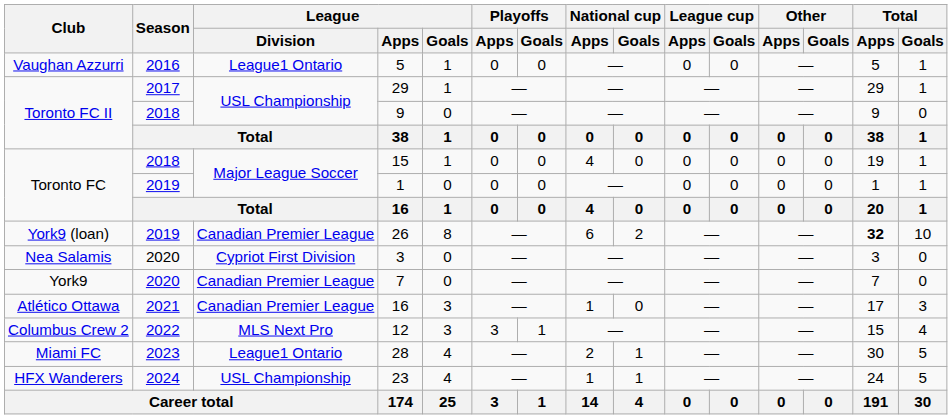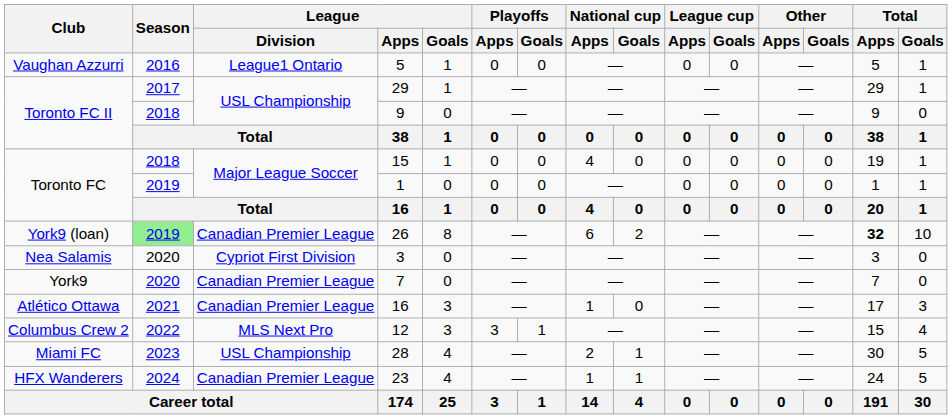 <table class="wikitable" style="text-align:center">
 <tr>
 <th rowspan="2">Club</th>
 <th rowspan="2">Season</th>
 <th colspan="3">League</th>
 <th colspan="2">Playoffs</th>
 <th colspan="2">National cup</th>
 <th colspan="2">League cup</th>
 <th colspan="2">Other</th>
 <th colspan="2">Total</th>
 </tr>
 <tr>
 <th>Division</th>
 <th>Apps</th>
 <th>Goals</th>
 <th>Apps</th>
 <th>Goals</th>
 <th>Apps</th>
 <th>Goals</th>
 <th>Apps</th>
 <th>Goals</th>
 <th>Apps</th>
 <th>Goals</th>
 <th>Apps</th>
 <th>Goals</th>
 </tr>
 <tr>
 <td><a href='#'>Vaughan Azzurri</a></td>
 <td><a href='#'>2016</a></td>
 <td><a href='#'>League1 Ontario</a></td>
 <td>5</td>
 <td>1</td>
 <td>0</td>
 <td>0</td>
 <td colspan="2">—</td>
 <td>0</td>
 <td>0</td>
 <td colspan="2">—</td>
 <td>5</td>
 <td>1</td>
 </tr>
 <tr>
 <td rowspan="3"><a href='#'>Toronto FC II</a></td>
 <td><a href='#'>2017</a></td>
 <td rowspan="2"><a href='#'>USL Championship</a></td>
 <td>29</td>
 <td>1</td>
 <td colspan="2">—</td>
 <td colspan="2">—</td>
 <td colspan="2">—</td>
 <td colspan="2">—</td>
 <td>29</td>
 <td>1</td>
 </tr>
 <tr>
 <td><a href='#'>2018</a></td>
 <td>9</td>
 <td>0</td>
 <td colspan="2">—</td>
 <td colspan="2">—</td>
 <td colspan="2">—</td>
 <td colspan="2">—</td>
 <td>9</td>
 <td>0</td>
 </tr>
 <tr>
 <th colspan="2">Total</th>
 <th>38</th>
 <th>1</th>
 <th>0</th>
 <th>0</th>
 <th>0</th>
 <th>0</th>
 <th>0</th>
 <th>0</th>
 <th>0</th>
 <th>0</th>
 <th>38</th>
 <th>1</th>
 </tr>
 <tr>
 <td rowspan="3">Toronto FC</td>
 <td><a href='#'>2018</a></td>
 <td rowspan="2"><a href='#'>Major League Soccer</a></td>
 <td>15</td>
 <td>1</td>
 <td>0</td>
 <td>0</td>
 <td>4</td>
 <td>0</td>
 <td>0</td>
 <td>0</td>
 <td>0</td>
 <td>0</td>
 <td>19</td>
 <td>1</td>
 </tr>
 <tr>
 <td><a href='#'>2019</a></td>
 <td>1</td>
 <td>0</td>
 <td>0</td>
 <td>0</td>
 <td colspan="2">—</td>
 <td>0</td>
 <td>0</td>
 <td>0</td>
 <td>0</td>
 <td>1</td>
 <td>1</td>
 </tr>
 <tr>
 <th colspan="2">Total</th>
 <th>16</th>
 <th>1</th>
 <th>0</th>
 <th>0</th>
 <th>4</th>
 <th>0</th>
 <th>0</th>
 <th>0</th>
 <th>0</th>
 <th>0</th>
 <th>20</th>
 <th>1</th>
 </tr>
 <tr>
 <td><a href='#'>York9</a> (loan)</td>
-<td><a href='#'>2019</a></td>
+<td style="background: lightgreen;"><a href='#'>2019</a></td>
 <td><a href='#'>Canadian Premier League</a></td>
 <td>26</td>
 <td>8</td>
 <td colspan="2">—</td>
 <td>6</td>
 <td>2</td>
 <td colspan="2">—</td>
 <td colspan="2">—</td>
 <td><strong>32</strong></td>
 <td>10</td>
 </tr>
 <tr>
 <td><a href='#'>Nea Salamis</a></td>
 <td>2020</td>
 <td><a href='#'>Cypriot First Division</a></td>
 <td>3</td>
 <td>0</td>
 <td colspan="2">—</td>
 <td colspan="2">—</td>
 <td colspan="2">—</td>
 <td colspan="2">—</td>
 <td>3</td>
 <td>0</td>
 </tr>
 <tr>
 <td>York9</td>
 <td><a href='#'>2020</a></td>
 <td><a href='#'>Canadian Premier League</a></td>
 <td>7</td>
 <td>0</td>
 <td colspan="2">—</td>
 <td colspan="2">—</td>
 <td colspan="2">—</td>
 <td colspan="2">—</td>
 <td>7</td>
 <td>0</td>
 </tr>
 <tr>
 <td><a href='#'>Atlético Ottawa</a></td>
 <td><a href='#'>2021</a></td>
 <td><a href='#'>Canadian Premier League</a></td>
 <td>16</td>
 <td>3</td>
 <td colspan="2">—</td>
 <td>1</td>
 <td>0</td>
 <td colspan="2">—</td>
 <td colspan="2">—</td>
 <td>17</td>
 <td>3</td>
 </tr>
 <tr>
 <td><a href='#'>Columbus Crew 2</a></td>
 <td><a href='#'>2022</a></td>
 <td><a href='#'>MLS Next Pro</a></td>
 <td>12</td>
 <td>3</td>
 <td>3</td>
 <td>1</td>
 <td colspan="2">—</td>
 <td colspan="2">—</td>
 <td colspan="2">—</td>
 <td>15</td>
 <td>4</td>
 </tr>
 <tr>
 <td><a href='#'>Miami FC</a></td>
 <td><a href='#'>2023</a></td>
-<td><a href='#'>League1 Ontario</a></td>
+<td><a href='#'>USL Championship</a></td>
 <td>28</td>
 <td>4</td>
 <td colspan="2">—</td>
 <td>2</td>
 <td>1</td>
 <td colspan="2">—</td>
 <td colspan="2">—</td>
 <td>30</td>
 <td>5</td>
 </tr>
 <tr>
 <td><a href='#'>HFX Wanderers</a></td>
 <td><a href='#'>2024</a></td>
-<td><a href='#'>USL Championship</a></td>
+<td><a href='#'>Canadian Premier League</a></td>
 <td>23</td>
 <td>4</td>
 <td colspan="2">—</td>
 <td>1</td>
 <td>1</td>
 <td colspan="2">—</td>
 <td colspan="2">—</td>
 <td>24</td>
 <td>5</td>
 </tr>
 <tr>
 <th colspan="3">Career total</th>
 <th>174</th>
 <th>25</th>
 <th>3</th>
 <th>1</th>
 <th>14</th>
 <th>4</th>
 <th>0</th>
 <th>0</th>
 <th>0</th>
 <th>0</th>
 <th>191</th>
 <th>30</th>
 </tr>
 </table>
